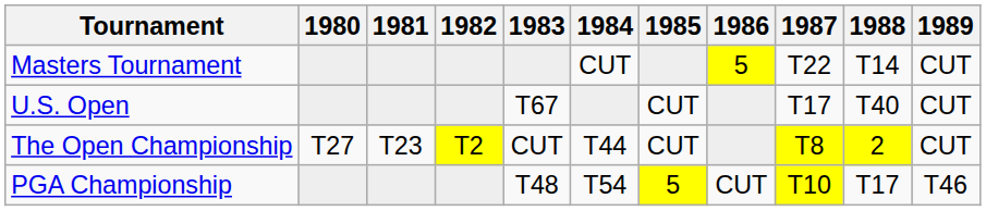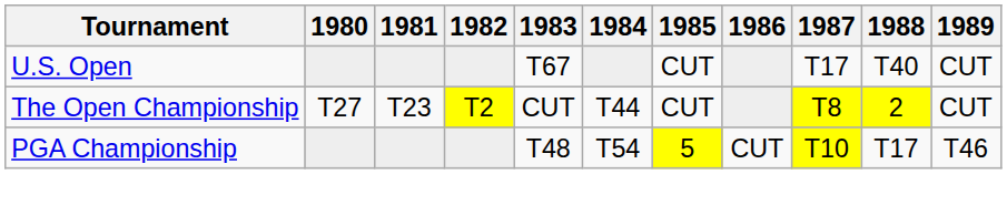 <table class="wikitable" style="font-size:95%;text-align:center;">
 <tr>
 <th>Tournament</th>
 <th>1980</th>
 <th>1981</th>
 <th>1982</th>
 <th>1983</th>
 <th>1984</th>
 <th>1985</th>
 <th>1986</th>
 <th>1987</th>
 <th>1988</th>
 <th>1989</th>
-</tr>
-<tr>
-<td align=left><a href='#'>Masters Tournament</a></td>
-<td style="background:#eeeeee;"></td>
-<td style="background:#eeeeee;"></td>
-<td style="background:#eeeeee;"></td>
-<td style="background:#eeeeee;"></td>
-<td>CUT</td>
-<td style="background:#eeeeee;"></td>
-<td style="background:yellow;">5</td>
-<td>T22</td>
-<td>T14</td>
-<td>CUT</td>
 </tr>
 <tr>
 <td align=left><a href='#'>U.S. Open</a></td>
 <td style="background:#eeeeee;"></td>
 <td style="background:#eeeeee;"></td>
 <td style="background:#eeeeee;"></td>
 <td>T67</td>
 <td style="background:#eeeeee;"></td>
 <td>CUT</td>
 <td style="background:#eeeeee;"></td>
 <td>T17</td>
 <td>T40</td>
 <td>CUT</td>
 </tr>
 <tr>
 <td align=left><a href='#'>The Open Championship</a></td>
 <td>T27</td>
 <td>T23</td>
 <td style="background:yellow;">T2</td>
 <td>CUT</td>
 <td>T44</td>
 <td>CUT</td>
 <td style="background:#eeeeee;"></td>
 <td style="background:yellow;">T8</td>
 <td style="background:yellow;">2</td>
 <td>CUT</td>
 </tr>
 <tr>
 <td align=left><a href='#'>PGA Championship</a></td>
 <td style="background:#eeeeee;"></td>
 <td style="background:#eeeeee;"></td>
 <td style="background:#eeeeee;"></td>
 <td>T48</td>
 <td>T54</td>
 <td style="background:yellow;">5</td>
 <td>CUT</td>
 <td style="background:yellow;">T10</td>
 <td>T17</td>
 <td>T46</td>
 </tr>
 </table>
